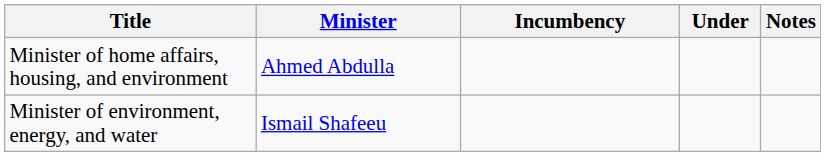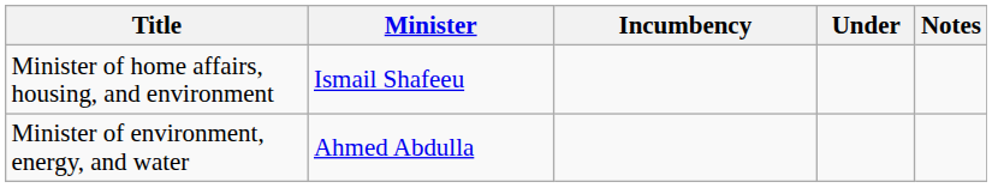 <table class="wikitable" style="width:100%;">
 <tr>
 <th>Title</th>
 <th style="width:25%;"><a href='#'>Minister</a></th>
 <th style="width:160px;">Incumbency</th>
 <th style="width:10%;">Under</th>
 <th style="width:7%;">Notes</th>
 </tr>
 <tr>
 <td>Minister of home affairs, housing, and environment</td>
-<td><a href='#'>Ahmed Abdulla</a></td>
+<td><a href='#'>Ismail Shafeeu</a></td>
 <td></td>
 <td></td>
 <td></td>
 </tr>
 <tr>
 <td>Minister of environment, energy, and water</td>
-<td><a href='#'>Ismail Shafeeu</a></td>
+<td><a href='#'>Ahmed Abdulla</a></td>
 <td></td>
 <td></td>
 <td></td>
 </tr>
 </table>
